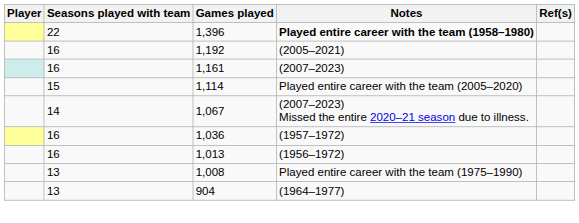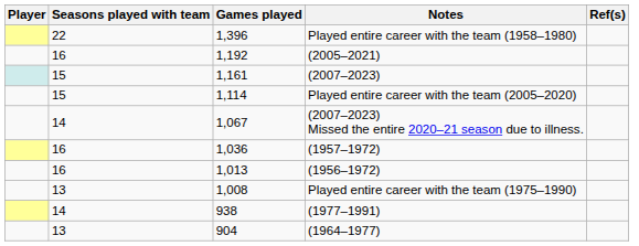 <table class="wikitable sortable plainrowheaders">
 <tr>
 <th scope="col">Player</th>
 <th scope="col">Seasons played with team</th>
 <th scope="col">Games played</th>
 <th scope="col">Notes</th>
 <th scope="col" class="unsortable">Ref(s)</th>
 </tr>
 <tr>
 <td style="background:#FFFF99"></td>
 <td>22</td>
 <td>1,396</td>
-<td><strong>Played entire career with the team (1958–1980)</strong></td>
+<td>Played entire career with the team (1958–1980)</td>
 <td></td>
 </tr>
 <tr>
 <td></td>
 <td>16</td>
 <td>1,192</td>
 <td>(2005–2021)</td>
 <td></td>
 </tr>
 <tr>
 <td style="background:#CFECEC"></td>
-<td>16</td>
+<td>15</td>
 <td>1,161</td>
 <td>(2007–2023)</td>
 <td></td>
 </tr>
 <tr>
 <td></td>
 <td>15</td>
 <td>1,114</td>
 <td>Played entire career with the team (2005–2020)</td>
 <td></td>
 </tr>
 <tr>
 <td></td>
 <td>14</td>
 <td>1,067</td>
 <td>(2007–2023)<br>Missed the entire <a href='#'>2020–21 season</a> due to illness.</td>
 <td></td>
 </tr>
 <tr>
 <td style="background:#FFFF99"></td>
 <td>16</td>
 <td>1,036</td>
 <td>(1957–1972)</td>
 <td></td>
 </tr>
 <tr>
 <td></td>
 <td>16</td>
 <td>1,013</td>
 <td>(1956–1972)</td>
 <td></td>
 </tr>
 <tr>
 <td></td>
 <td>13</td>
 <td>1,008</td>
 <td>Played entire career with the team (1975–1990)</td>
 <td></td>
 </tr>
 <tr>
+<td style="background:#FFFF99"></td>
+<td>14</td>
+<td>938</td>
+<td>(1977–1991)</td>
+<td></td>
+</tr>
+<tr>
 <td></td>
 <td>13</td>
 <td>904</td>
 <td>(1964–1977)</td>
 <td></td>
 </tr>
 </table>
